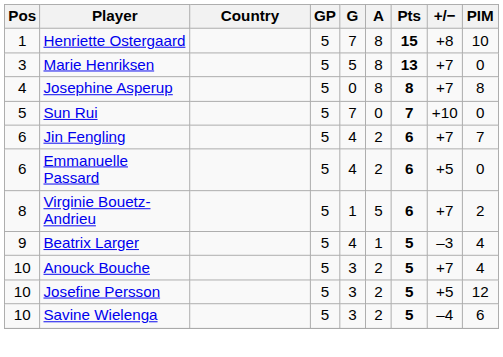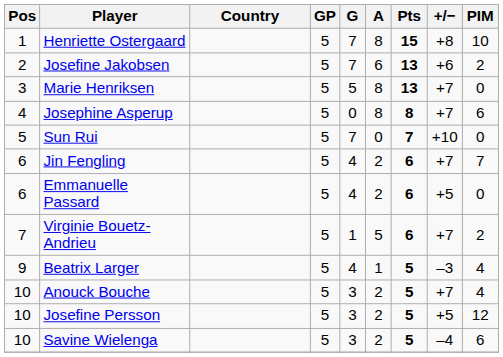 <table class="wikitable sortable" style="text-align: center;">
 <tr>
 <th width=30>Pos</th>
 <th width=150>Player</th>
 <th width=120>Country</th>
 <th width=20>GP</th>
 <th width=20>G</th>
 <th width=20>A</th>
 <th width=30>Pts</th>
 <th width=30>+/−</th>
 <th width=30>PIM</th>
 </tr>
 <tr>
 <td>1</td>
 <td align=left><a href='#'>Henriette Ostergaard</a></td>
 <td align=left></td>
 <td>5</td>
 <td>7</td>
 <td>8</td>
 <td><strong>15</strong></td>
 <td>+8</td>
 <td>10</td>
 </tr>
 <tr>
+<td>2</td>
+<td align=left><a href='#'>Josefine Jakobsen</a></td>
+<td align=left></td>
+<td>5</td>
+<td>7</td>
+<td>6</td>
+<td><strong>13</strong></td>
+<td>+6</td>
+<td>2</td>
+</tr>
+<tr>
 <td>3</td>
 <td align=left><a href='#'>Marie Henriksen</a></td>
 <td align=left></td>
 <td>5</td>
 <td>5</td>
 <td>8</td>
 <td><strong>13</strong></td>
 <td>+7</td>
 <td>0</td>
 </tr>
 <tr>
 <td>4</td>
 <td align=left><a href='#'>Josephine Asperup</a></td>
 <td align=left></td>
 <td>5</td>
 <td>0</td>
 <td>8</td>
 <td><strong>8</strong></td>
 <td>+7</td>
-<td>8</td>
+<td>6</td>
 </tr>
 <tr>
 <td>5</td>
 <td align=left><a href='#'>Sun Rui</a></td>
 <td align=left></td>
 <td>5</td>
 <td>7</td>
 <td>0</td>
 <td><strong>7</strong></td>
 <td>+10</td>
 <td>0</td>
 </tr>
 <tr>
 <td>6</td>
 <td align=left><a href='#'>Jin Fengling</a></td>
 <td align=left></td>
 <td>5</td>
 <td>4</td>
 <td>2</td>
 <td><strong>6</strong></td>
 <td>+7</td>
 <td>7</td>
 </tr>
 <tr>
 <td>6</td>
 <td align=left><a href='#'>Emmanuelle Passard</a></td>
 <td align=left></td>
 <td>5</td>
 <td>4</td>
 <td>2</td>
 <td><strong>6</strong></td>
 <td>+5</td>
 <td>0</td>
 </tr>
 <tr>
-<td>8</td>
+<td>7</td>
 <td align=left><a href='#'>Virginie Bouetz-Andrieu</a></td>
 <td align=left></td>
 <td>5</td>
 <td>1</td>
 <td>5</td>
 <td><strong>6</strong></td>
 <td>+7</td>
 <td>2</td>
 </tr>
 <tr>
 <td>9</td>
 <td align=left><a href='#'>Beatrix Larger</a></td>
 <td align=left></td>
 <td>5</td>
 <td>4</td>
 <td>1</td>
 <td><strong>5</strong></td>
 <td>–3</td>
 <td>4</td>
 </tr>
 <tr>
 <td>10</td>
 <td align=left><a href='#'>Anouck Bouche</a></td>
 <td align=left></td>
 <td>5</td>
 <td>3</td>
 <td>2</td>
 <td><strong>5</strong></td>
 <td>+7</td>
 <td>4</td>
 </tr>
 <tr>
 <td>10</td>
 <td align=left><a href='#'>Josefine Persson</a></td>
 <td align=left></td>
 <td>5</td>
 <td>3</td>
 <td>2</td>
 <td><strong>5</strong></td>
 <td>+5</td>
 <td>12</td>
 </tr>
 <tr>
 <td>10</td>
 <td align=left><a href='#'>Savine Wielenga</a></td>
 <td align=left></td>
 <td>5</td>
 <td>3</td>
 <td>2</td>
 <td><strong>5</strong></td>
 <td>–4</td>
 <td>6</td>
 </tr>
 <tr>
 </tr>
 </table>
